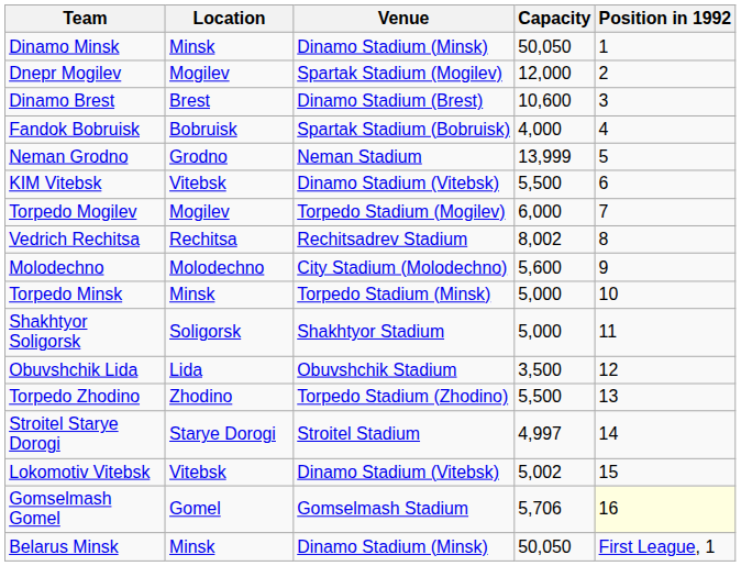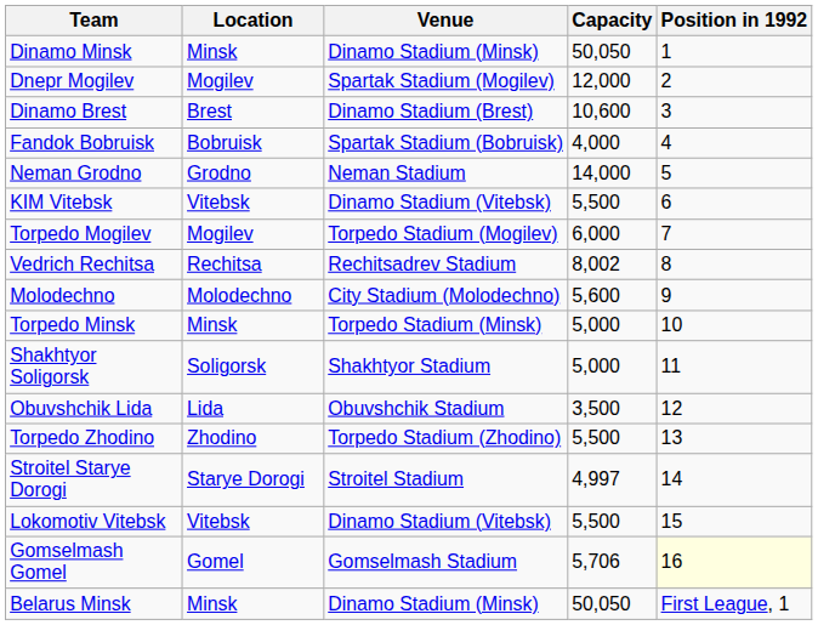 <table class="wikitable sortable" style="text-align:left">
 <tr>
 <th>Team</th>
 <th>Location</th>
 <th>Venue</th>
 <th>Capacity</th>
 <th>Position in 1992</th>
 </tr>
 <tr>
 <td width=140><a href='#'>Dinamo Minsk</a></td>
 <td width=110><a href='#'>Minsk</a></td>
 <td><a href='#'>Dinamo Stadium (Minsk)</a></td>
 <td>50,050</td>
 <td>1</td>
 </tr>
 <tr>
 <td><a href='#'>Dnepr Mogilev</a></td>
 <td><a href='#'>Mogilev</a></td>
 <td><a href='#'>Spartak Stadium (Mogilev)</a></td>
 <td>12,000</td>
 <td>2</td>
 </tr>
 <tr>
 <td><a href='#'>Dinamo Brest</a></td>
 <td><a href='#'>Brest</a></td>
 <td><a href='#'>Dinamo Stadium (Brest)</a></td>
 <td>10,600</td>
 <td>3</td>
 </tr>
 <tr>
 <td><a href='#'>Fandok Bobruisk</a></td>
 <td><a href='#'>Bobruisk</a></td>
 <td><a href='#'>Spartak Stadium (Bobruisk)</a></td>
 <td>4,000</td>
 <td>4</td>
 </tr>
 <tr>
 <td><a href='#'>Neman Grodno</a></td>
 <td><a href='#'>Grodno</a></td>
 <td><a href='#'>Neman Stadium</a></td>
-<td>13,999</td>
+<td>14,000</td>
 <td>5</td>
 </tr>
 <tr>
 <td><a href='#'>KIM Vitebsk</a></td>
 <td><a href='#'>Vitebsk</a></td>
 <td><a href='#'>Dinamo Stadium (Vitebsk)</a> </td>
 <td>5,500</td>
 <td>6</td>
 </tr>
 <tr>
 <td><a href='#'>Torpedo Mogilev</a></td>
 <td><a href='#'>Mogilev</a></td>
 <td><a href='#'>Torpedo Stadium (Mogilev)</a></td>
 <td>6,000</td>
 <td>7</td>
 </tr>
 <tr>
 <td><a href='#'>Vedrich Rechitsa</a></td>
 <td><a href='#'>Rechitsa</a></td>
 <td><a href='#'>Rechitsadrev Stadium</a></td>
 <td>8,002</td>
 <td>8</td>
 </tr>
 <tr>
 <td><a href='#'>Molodechno</a></td>
 <td><a href='#'>Molodechno</a></td>
 <td><a href='#'>City Stadium (Molodechno)</a></td>
 <td>5,600</td>
 <td>9</td>
 </tr>
 <tr>
 <td><a href='#'>Torpedo Minsk</a></td>
 <td><a href='#'>Minsk</a></td>
 <td><a href='#'>Torpedo Stadium (Minsk)</a></td>
 <td>5,000</td>
 <td>10</td>
 </tr>
 <tr>
 <td><a href='#'>Shakhtyor Soligorsk</a></td>
 <td><a href='#'>Soligorsk</a></td>
 <td><a href='#'>Shakhtyor Stadium</a></td>
 <td>5,000</td>
 <td>11</td>
 </tr>
 <tr>
 <td><a href='#'>Obuvshchik Lida</a></td>
 <td><a href='#'>Lida</a></td>
 <td><a href='#'>Obuvshchik Stadium</a></td>
 <td>3,500</td>
 <td>12</td>
 </tr>
 <tr>
 <td><a href='#'>Torpedo Zhodino</a></td>
 <td><a href='#'>Zhodino</a></td>
 <td><a href='#'>Torpedo Stadium (Zhodino)</a></td>
 <td>5,500</td>
 <td>13</td>
 </tr>
 <tr>
 <td><a href='#'>Stroitel Starye Dorogi</a></td>
 <td><a href='#'>Starye Dorogi</a></td>
 <td><a href='#'>Stroitel Stadium</a></td>
 <td>4,997</td>
 <td>14</td>
 </tr>
 <tr>
 <td><a href='#'>Lokomotiv Vitebsk</a></td>
 <td><a href='#'>Vitebsk</a></td>
 <td><a href='#'>Dinamo Stadium (Vitebsk)</a></td>
-<td>5,002</td>
+<td>5,500</td>
 <td>15</td>
 </tr>
 <tr>
 <td><a href='#'>Gomselmash Gomel</a></td>
 <td><a href='#'>Gomel</a></td>
 <td><a href='#'>Gomselmash Stadium</a></td>
 <td>5,706</td>
 <td style="background: lightyellow;">16</td>
 </tr>
 <tr>
 <td><a href='#'>Belarus Minsk</a></td>
 <td><a href='#'>Minsk</a></td>
 <td><a href='#'>Dinamo Stadium (Minsk)</a></td>
 <td>50,050</td>
 <td><a href='#'>First League</a>, 1</td>
 </tr>
 </table>
